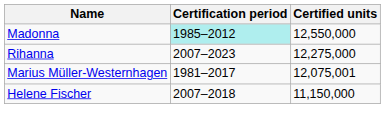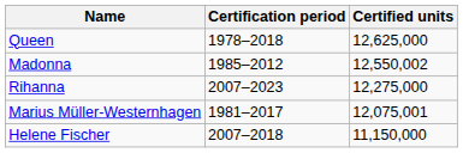 <table class="wikitable">
 <tr>
 <th>Name</th>
 <th>Certification period</th>
 <th>Certified units</th>
 </tr>
 <tr>
+<td><a href='#'>Queen</a></td>
+<td>1978–2018</td>
+<td>12,625,000</td>
+</tr>
+<tr>
 <td><a href='#'>Madonna</a></td>
-<td style="background: paleturquoise;">1985–2012</td>
-<td>12,550,000</td>
+<td>1985–2012</td>
+<td>12,550,002</td>
 </tr>
 <tr>
 <td><a href='#'>Rihanna</a></td>
 <td>2007–2023</td>
 <td>12,275,000</td>
 </tr>
 <tr>
 <td><a href='#'>Marius Müller-Westernhagen</a></td>
 <td>1981–2017</td>
 <td>12,075,001</td>
 </tr>
 <tr>
 <td><a href='#'>Helene Fischer</a></td>
 <td>2007–2018</td>
 <td>11,150,000</td>
 </tr>
 </table>
